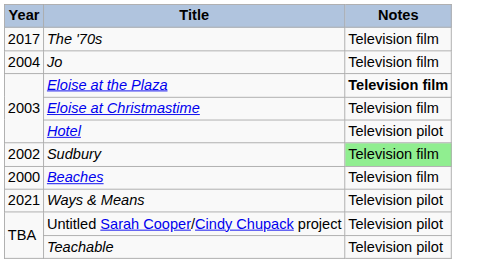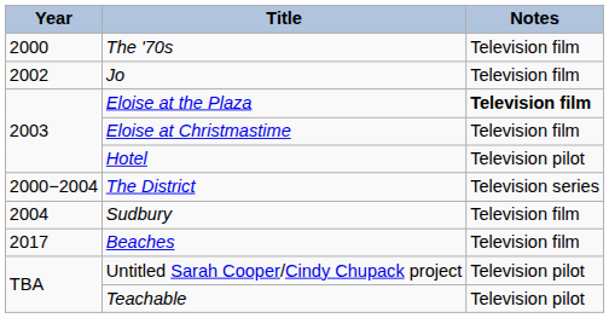 <table class="wikitable">
 <tr>
 <th style="background:#B0C4DE;">Year</th>
 <th style="background:#B0C4DE;">Title</th>
 <th style="background:#B0C4DE;">Notes</th>
 </tr>
 <tr>
-<td>2017</td>
+<td>2000</td>
 <td><em>The '70s</em></td>
 <td>Television film</td>
 </tr>
 <tr>
-<td>2004</td>
+<td>2002</td>
 <td><em>Jo</em></td>
 <td>Television film</td>
 </tr>
 <tr>
 <td rowspan=3>2003</td>
 <td><em><a href='#'>Eloise at the Plaza</a></em></td>
 <td><strong>Television film</strong></td>
 </tr>
 <tr>
 <td><em><a href='#'>Eloise at Christmastime</a></em></td>
 <td>Television film</td>
 </tr>
 <tr>
 <td><em><a href='#'>Hotel</a></em></td>
 <td>Television pilot</td>
 </tr>
 <tr>
-<td>2002</td>
-<td><em>Sudbury</em></td>
-<td style="background: lightgreen;">Television film</td>
+<td>2000−2004</td>
+<td><em><a href='#'>The District</a></em></td>
+<td>Television series</td>
 </tr>
 <tr>
-<td>2000</td>
-<td><em><a href='#'>Beaches</a></em></td>
+<td>2004</td>
+<td><em>Sudbury</em></td>
 <td>Television film</td>
 </tr>
 <tr>
-<td>2021</td>
-<td><em>Ways & Means</em></td>
-<td>Television pilot</td>
+<td>2017</td>
+<td><em><a href='#'>Beaches</a></em></td>
+<td>Television film</td>
 </tr>
 <tr>
 <td rowspan="2">TBA</td>
 <td>Untitled <a href='#'>Sarah Cooper</a>/<a href='#'>Cindy Chupack</a> project</td>
 <td>Television pilot</td>
 </tr>
 <tr>
 <td><em>Teachable</em></td>
 <td>Television pilot</td>
 </tr>
 </table>
